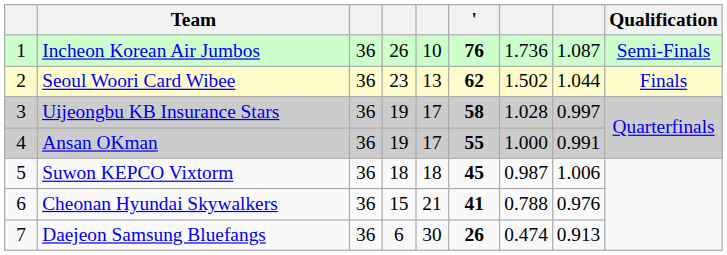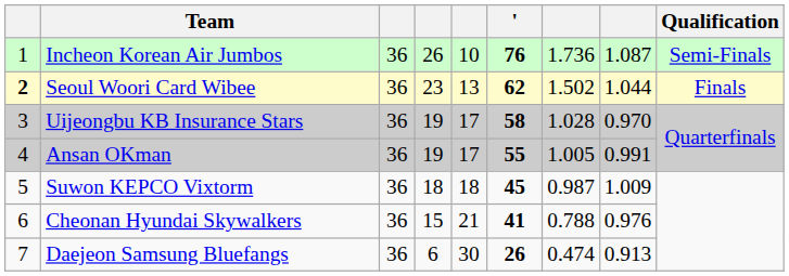 <table class="wikitable" style="text-align:center;">
 <tr>
 <th width=20></th>
 <th width=250>Team</th>
 <th width=20></th>
 <th width=20></th>
 <th width=20></th>
 <th width=35> '</th>
 <th width=35></th>
 <th width=35></th>
 <th width=50>Qualification</th>
 </tr>
 <tr bgcolor=#ccffcc>
 <td>1</td>
 <td align=left><a href='#'>Incheon Korean Air Jumbos</a></td>
 <td>36</td>
 <td>26</td>
 <td>10</td>
 <td><strong>76</strong></td>
 <td>1.736</td>
 <td>1.087</td>
 <td><a href='#'>Semi-Finals</a></td>
 </tr>
 <tr bgcolor=#fffccc>
-<td>2</td>
+<td><strong>2</strong></td>
 <td align=left><a href='#'>Seoul Woori Card Wibee</a></td>
 <td>36</td>
 <td>23</td>
 <td>13</td>
 <td><strong>62</strong></td>
 <td>1.502</td>
 <td>1.044</td>
 <td><a href='#'>Finals</a></td>
 </tr>
 <tr bgcolor=#cccccc>
 <td>3</td>
 <td align=left><a href='#'>Uijeongbu KB Insurance Stars</a></td>
 <td>36</td>
 <td>19</td>
 <td>17</td>
 <td><strong>58</strong></td>
 <td>1.028</td>
-<td>0.997</td>
+<td>0.970</td>
 <td rowspan="2"><a href='#'>Quarterfinals</a></td>
 </tr>
 <tr bgcolor=#cccccc>
 <td>4</td>
 <td align=left><a href='#'>Ansan OKman</a></td>
 <td>36</td>
 <td>19</td>
 <td>17</td>
 <td><strong>55</strong></td>
-<td>1.000</td>
+<td>1.005</td>
 <td>0.991</td>
 </tr>
 <tr>
 <td>5</td>
 <td align=left><a href='#'>Suwon KEPCO Vixtorm</a></td>
 <td>36</td>
 <td>18</td>
 <td>18</td>
 <td><strong>45</strong></td>
 <td>0.987</td>
-<td>1.006</td>
+<td>1.009</td>
 <td rowspan="4"></td>
 </tr>
 <tr>
 <td>6</td>
 <td align=left><a href='#'>Cheonan Hyundai Skywalkers</a></td>
 <td>36</td>
 <td>15</td>
 <td>21</td>
 <td><strong>41</strong></td>
 <td>0.788</td>
 <td>0.976</td>
 </tr>
 <tr>
 <td>7</td>
 <td align=left><a href='#'>Daejeon Samsung Bluefangs</a></td>
 <td>36</td>
 <td>6</td>
 <td>30</td>
 <td><strong>26</strong></td>
 <td>0.474</td>
 <td>0.913</td>
 </tr>
 </table>
